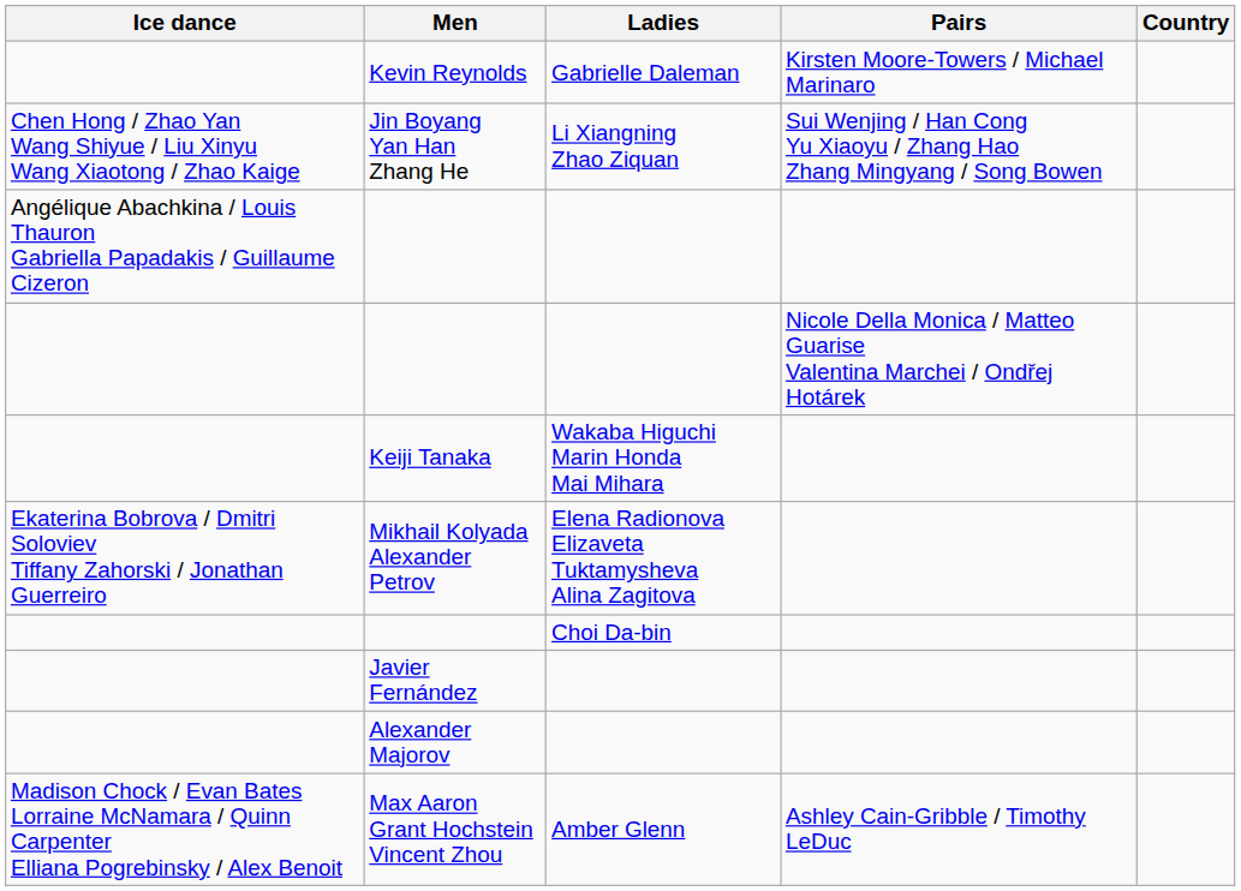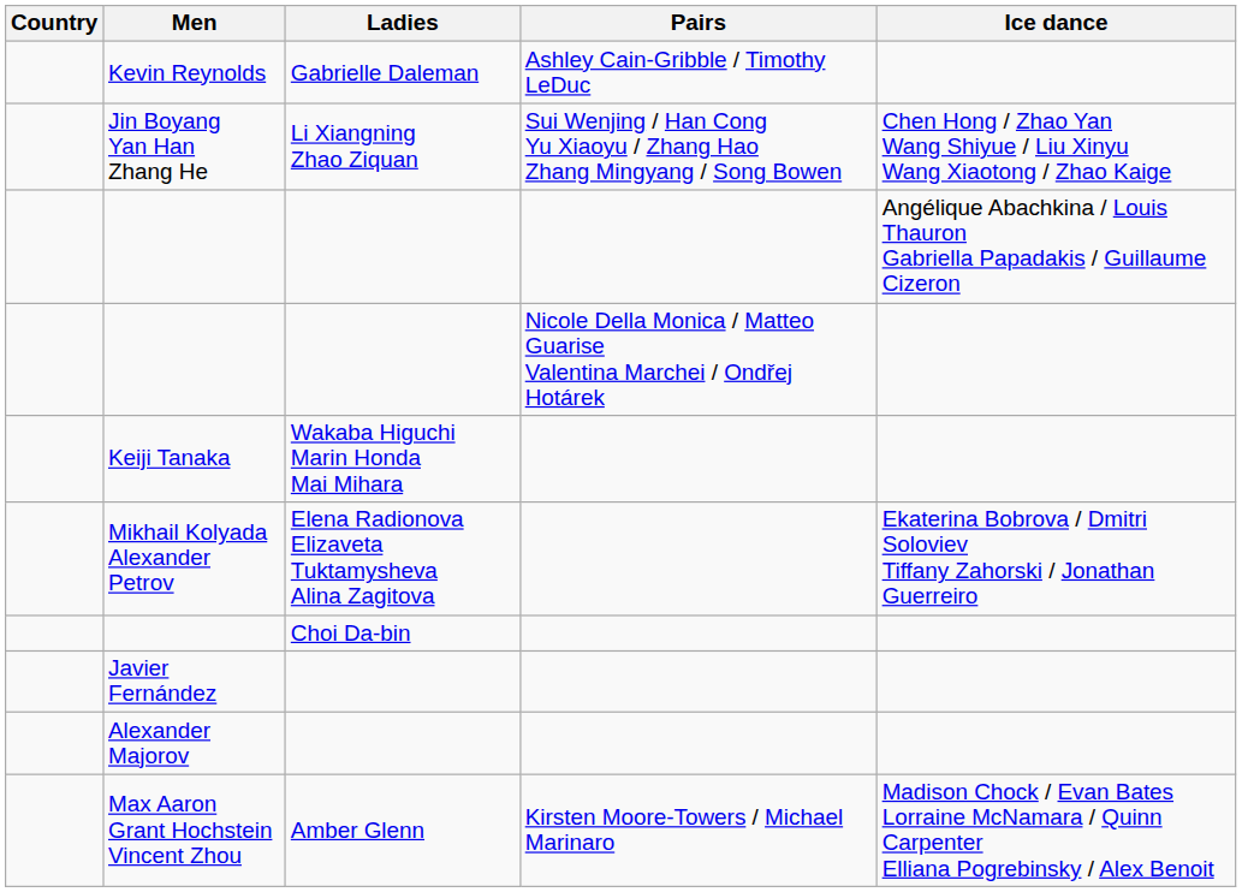 <table class="wikitable">
 <tr>
-<th>Ice dance</th>
+<th>Country</th>
 <th>Men</th>
 <th>Ladies</th>
 <th>Pairs</th>
-<th>Country</th>
+<th>Ice dance</th>
 </tr>
 <tr>
 <td></td>
 <td><a href='#'>Kevin Reynolds</a></td>
 <td><a href='#'>Gabrielle Daleman</a></td>
-<td><a href='#'>Kirsten Moore-Towers</a> / <a href='#'>Michael Marinaro</a></td>
+<td><a href='#'>Ashley Cain-Gribble</a> / <a href='#'>Timothy LeDuc</a></td>
 <td></td>
 </tr>
 <tr>
-<td><a href='#'>Chen Hong</a> / <a href='#'>Zhao Yan</a> <br> <a href='#'>Wang Shiyue</a> / <a href='#'>Liu Xinyu</a> <br> <a href='#'>Wang Xiaotong</a> / <a href='#'>Zhao Kaige</a></td>
+<td></td>
 <td><a href='#'>Jin Boyang</a> <br> <a href='#'>Yan Han</a> <br> Zhang He</td>
 <td><a href='#'>Li Xiangning</a> <br> <a href='#'>Zhao Ziquan</a></td>
 <td><a href='#'>Sui Wenjing</a> / <a href='#'>Han Cong</a> <br> <a href='#'>Yu Xiaoyu</a> / <a href='#'>Zhang Hao</a> <br> <a href='#'>Zhang Mingyang</a> / <a href='#'>Song Bowen</a></td>
-<td></td>
+<td><a href='#'>Chen Hong</a> / <a href='#'>Zhao Yan</a> <br> <a href='#'>Wang Shiyue</a> / <a href='#'>Liu Xinyu</a> <br> <a href='#'>Wang Xiaotong</a> / <a href='#'>Zhao Kaige</a></td>
 </tr>
 <tr>
-<td>Angélique Abachkina / <a href='#'>Louis Thauron</a> <br> <a href='#'>Gabriella Papadakis</a> / <a href='#'>Guillaume Cizeron</a></td>
 <td></td>
 <td></td>
 <td></td>
 <td></td>
+<td>Angélique Abachkina / <a href='#'>Louis Thauron</a> <br> <a href='#'>Gabriella Papadakis</a> / <a href='#'>Guillaume Cizeron</a></td>
 </tr>
 <tr>
 <td></td>
 <td></td>
 <td></td>
 <td><a href='#'>Nicole Della Monica</a> / <a href='#'>Matteo Guarise</a> <br> <a href='#'>Valentina Marchei</a> / <a href='#'>Ondřej Hotárek</a></td>
 <td></td>
 </tr>
 <tr>
 <td></td>
 <td><a href='#'>Keiji Tanaka</a></td>
 <td><a href='#'>Wakaba Higuchi</a> <br> <a href='#'>Marin Honda</a> <br> <a href='#'>Mai Mihara</a></td>
 <td></td>
 <td></td>
 </tr>
 <tr>
-<td><a href='#'>Ekaterina Bobrova</a> / <a href='#'>Dmitri Soloviev</a> <br> <a href='#'>Tiffany Zahorski</a> / <a href='#'>Jonathan Guerreiro</a></td>
+<td></td>
 <td><a href='#'>Mikhail Kolyada</a> <br> <a href='#'>Alexander Petrov</a></td>
 <td><a href='#'>Elena Radionova</a> <br> <a href='#'>Elizaveta Tuktamysheva</a> <br> <a href='#'>Alina Zagitova</a></td>
 <td></td>
-<td></td>
+<td><a href='#'>Ekaterina Bobrova</a> / <a href='#'>Dmitri Soloviev</a> <br> <a href='#'>Tiffany Zahorski</a> / <a href='#'>Jonathan Guerreiro</a></td>
 </tr>
 <tr>
 <td></td>
 <td></td>
 <td><a href='#'>Choi Da-bin</a></td>
 <td></td>
 <td></td>
 </tr>
 <tr>
 <td></td>
 <td><a href='#'>Javier Fernández</a></td>
 <td></td>
 <td></td>
 <td></td>
 </tr>
 <tr>
 <td></td>
 <td><a href='#'>Alexander Majorov</a></td>
 <td></td>
 <td></td>
 <td></td>
 </tr>
 <tr>
-<td><a href='#'>Madison Chock</a> / <a href='#'>Evan Bates</a> <br> <a href='#'>Lorraine McNamara</a> / <a href='#'>Quinn Carpenter</a> <br> <a href='#'>Elliana Pogrebinsky</a> / <a href='#'>Alex Benoit</a></td>
+<td></td>
 <td><a href='#'>Max Aaron</a> <br> <a href='#'>Grant Hochstein</a> <br> <a href='#'>Vincent Zhou</a></td>
 <td><a href='#'>Amber Glenn</a></td>
-<td><a href='#'>Ashley Cain-Gribble</a> / <a href='#'>Timothy LeDuc</a></td>
-<td></td>
+<td><a href='#'>Kirsten Moore-Towers</a> / <a href='#'>Michael Marinaro</a></td>
+<td><a href='#'>Madison Chock</a> / <a href='#'>Evan Bates</a> <br> <a href='#'>Lorraine McNamara</a> / <a href='#'>Quinn Carpenter</a> <br> <a href='#'>Elliana Pogrebinsky</a> / <a href='#'>Alex Benoit</a></td>
 </tr>
 </table>
